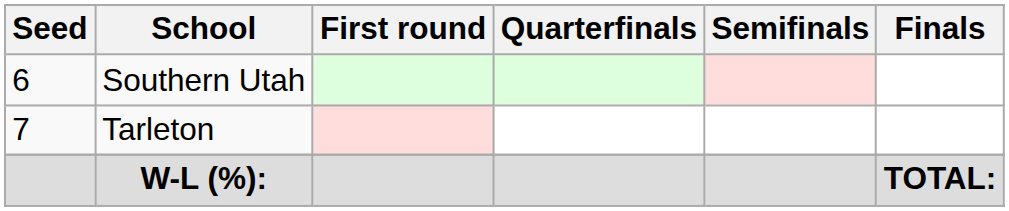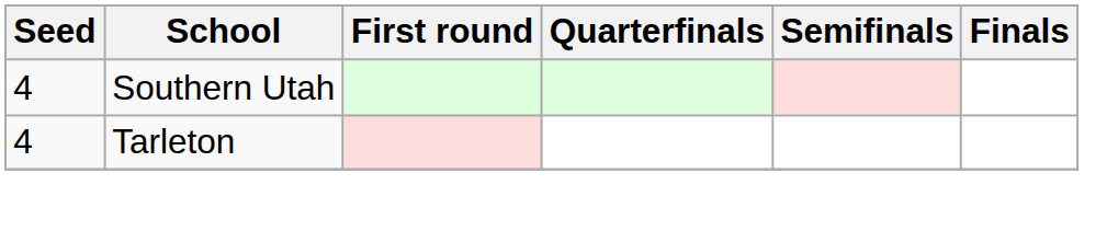 <table class="sortable wikitable" style="white-space:nowrap; font-size:100%;">
 <tr>
 <th>Seed</th>
 <th>School</th>
 <th>First round</th>
 <th>Quarterfinals</th>
 <th>Semifinals</th>
 <th>Finals</th>
 </tr>
 <tr>
-<td>6</td>
+<td>4</td>
 <td>Southern Utah</td>
 <td style="background:#ddffdd;"></td>
 <td style="background:#ddffdd;"></td>
 <td style="background:#ffdddd;"></td>
 <td style="background:#fff;"></td>
 </tr>
 <tr>
-<td>7</td>
+<td>4</td>
 <td>Tarleton</td>
 <td style="background:#ffdddd;"></td>
 <td style="background:#fff;"></td>
 <td style="background:#fff;"></td>
 <td style="background:#fff;"></td>
 </tr>
 <tr>
 </tr>
-<tr class="sortbottom" style="text-align:center; background:#ddd;">
-<td></td>
-<td><strong>W-L (%):</strong></td>
-<td></td>
-<td></td>
-<td></td>
-<td><strong>TOTAL:</strong> </td>
-</tr>
 </table>
